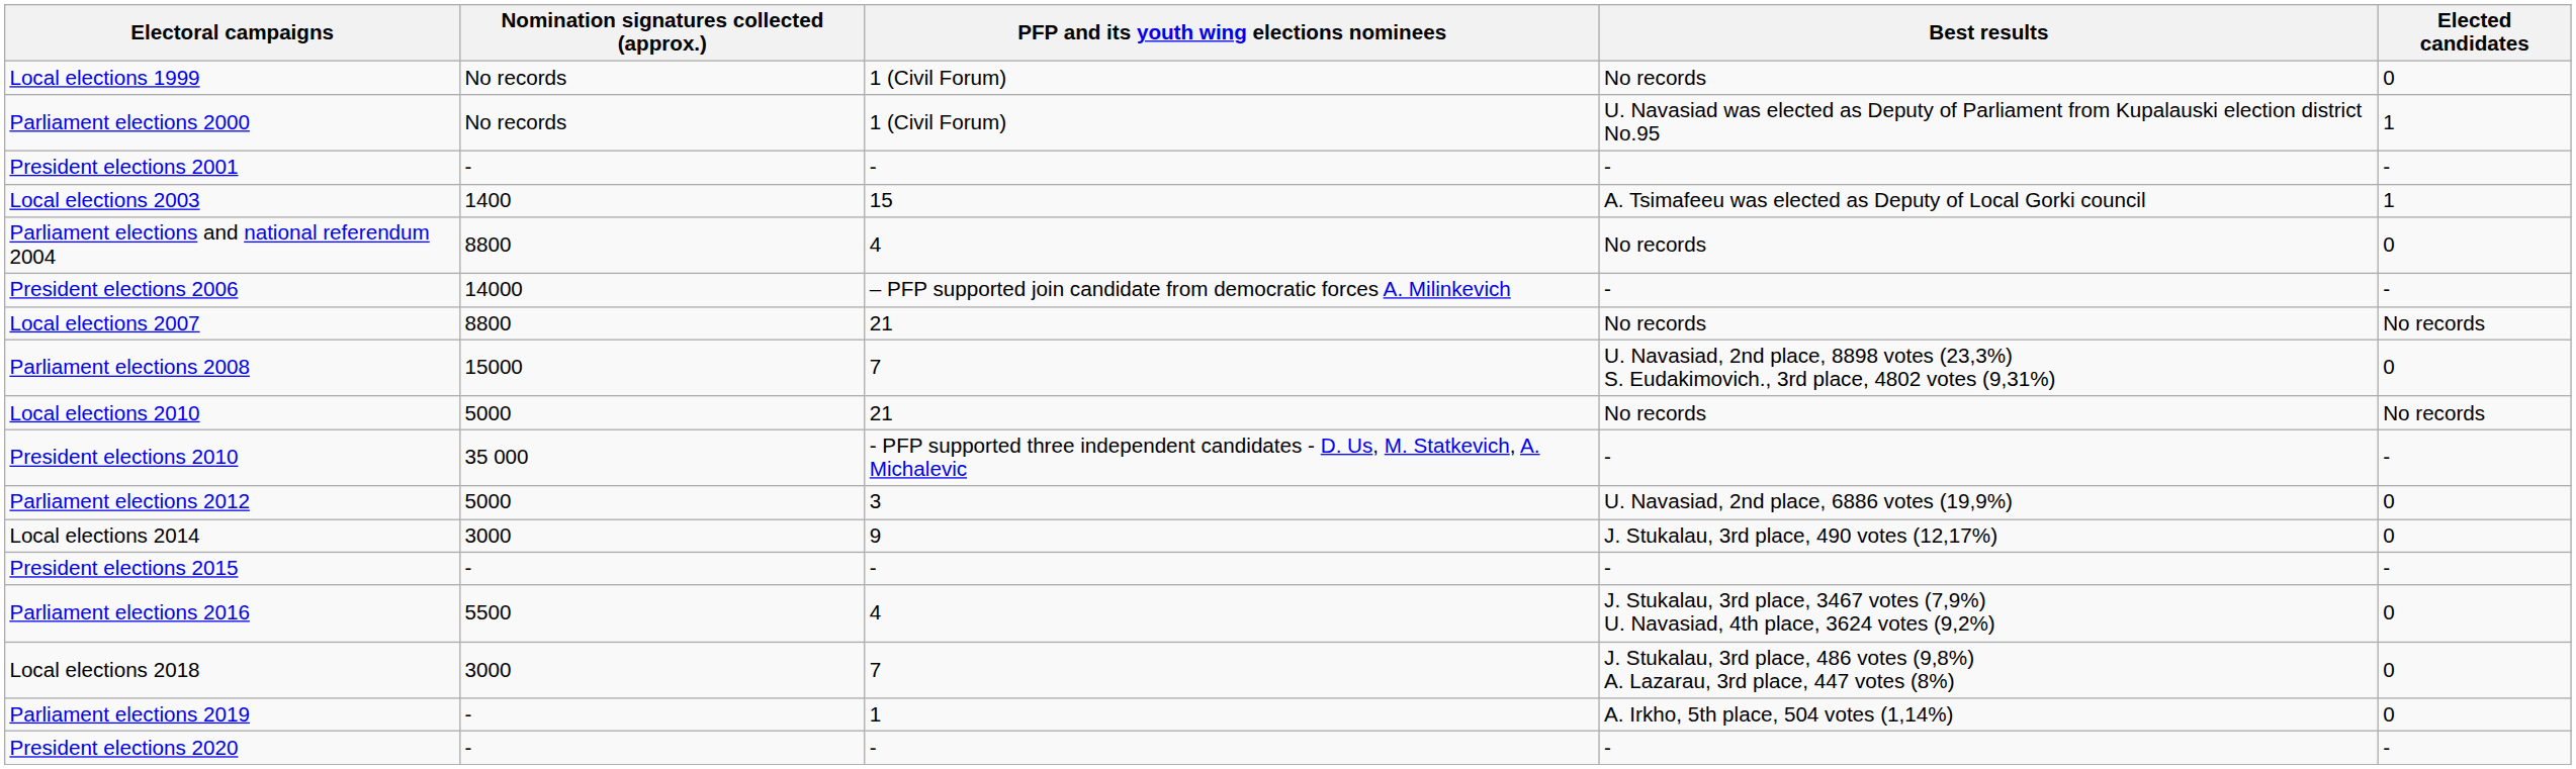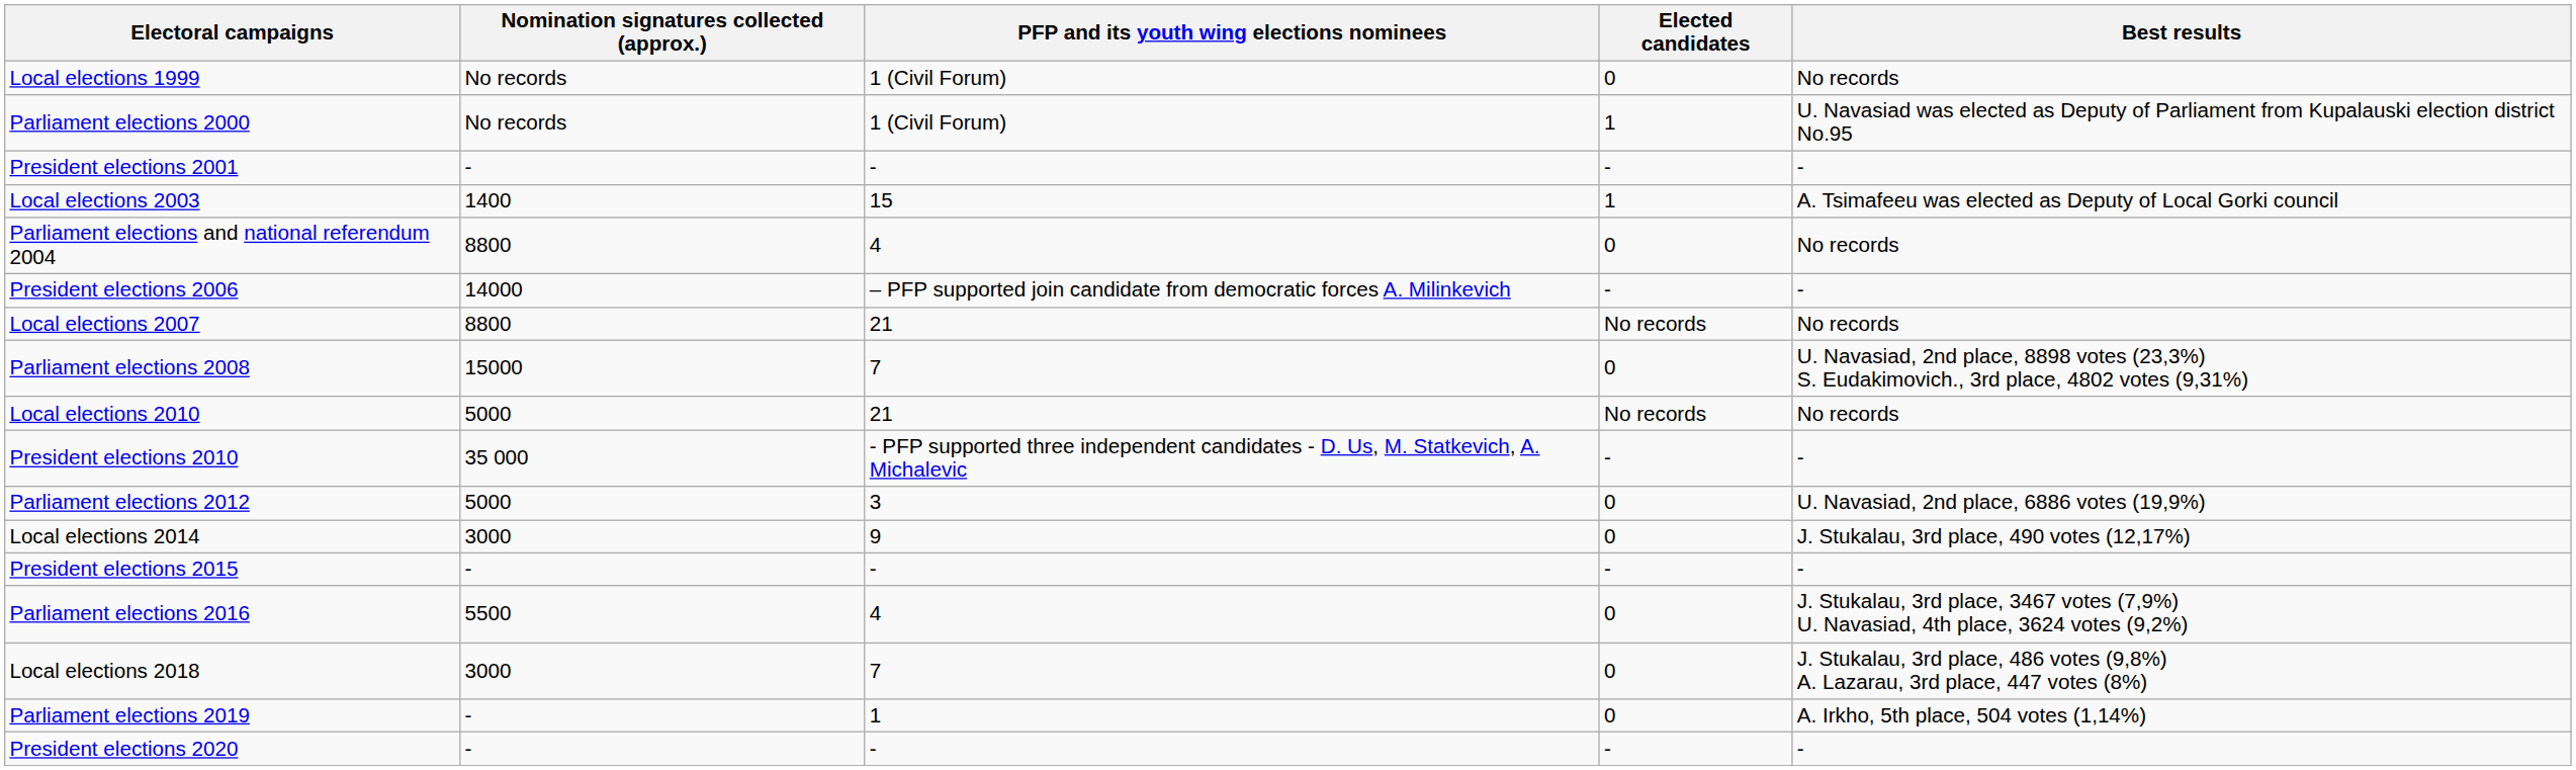 <table class="wikitable">
 <tr>
 <th>Electoral campaigns</th>
 <th>Nomination signatures collected (approx.)</th>
 <th>PFP and its <a href='#'>youth wing</a> elections nominees</th>
+<th>Elected candidates</th>
 <th>Best results</th>
-<th>Elected candidates</th>
 </tr>
 <tr>
 <td><a href='#'>Local elections 1999</a></td>
 <td>No records</td>
 <td>1 (Civil Forum)</td>
+<td>0</td>
 <td>No records</td>
-<td>0</td>
 </tr>
 <tr>
 <td><a href='#'>Parliament elections 2000</a></td>
 <td>No records</td>
 <td>1 (Civil Forum)</td>
+<td>1</td>
 <td>U. Navasiad was elected as Deputy of Parliament from Kupalauski election district No.95</td>
-<td>1</td>
 </tr>
 <tr>
 <td><a href='#'>President elections 2001</a></td>
 <td>-</td>
 <td>-</td>
 <td>-</td>
 <td>-</td>
 </tr>
 <tr>
 <td><a href='#'>Local elections 2003</a></td>
 <td>1400</td>
 <td>15</td>
+<td>1</td>
 <td>A. Tsimafeeu was elected as Deputy of Local Gorki council</td>
-<td>1</td>
 </tr>
 <tr>
 <td><a href='#'>Parliament elections</a> and <a href='#'>national referendum</a> 2004</td>
 <td>8800</td>
 <td>4</td>
+<td>0</td>
 <td>No records</td>
-<td>0</td>
 </tr>
 <tr>
 <td><a href='#'>President elections 2006</a></td>
 <td>14000</td>
 <td>– PFP supported join candidate from democratic forces <a href='#'>A. Milinkevich</a></td>
 <td>-</td>
 <td>-</td>
 </tr>
 <tr>
 <td><a href='#'>Local elections 2007</a></td>
 <td>8800</td>
 <td>21</td>
 <td>No records</td>
 <td>No records</td>
 </tr>
 <tr>
 <td><a href='#'>Parliament elections 2008</a></td>
 <td>15000</td>
 <td>7</td>
+<td>0</td>
 <td>U. Navasiad, 2nd place, 8898 votes (23,3%)<br>S. Eudakimovich., 3rd place, 4802 votes (9,31%)</td>
-<td>0</td>
 </tr>
 <tr>
 <td><a href='#'>Local elections 2010</a></td>
 <td>5000</td>
 <td>21</td>
 <td>No records</td>
 <td>No records</td>
 </tr>
 <tr>
 <td><a href='#'>President elections 2010</a></td>
 <td>35 000</td>
 <td>- PFP supported three independent candidates - <a href='#'>D. Us</a>, <a href='#'>M. Statkevich</a>, <a href='#'>A. Michalevic</a></td>
 <td>-</td>
 <td>-</td>
 </tr>
 <tr>
 <td><a href='#'>Parliament elections 2012</a></td>
 <td>5000</td>
 <td>3</td>
+<td>0</td>
 <td>U. Navasiad, 2nd place, 6886 votes (19,9%)</td>
-<td>0</td>
 </tr>
 <tr>
 <td>Local elections 2014</td>
 <td>3000</td>
 <td>9</td>
+<td>0</td>
 <td>J. Stukalau, 3rd place, 490 votes (12,17%)</td>
-<td>0</td>
 </tr>
 <tr>
 <td><a href='#'>President elections 2015</a></td>
 <td>-</td>
 <td>-</td>
 <td>-</td>
 <td>-</td>
 </tr>
 <tr>
 <td><a href='#'>Parliament elections 2016</a></td>
 <td>5500</td>
 <td>4</td>
+<td>0</td>
 <td>J. Stukalau, 3rd place, 3467 votes (7,9%)<br>U. Navasiad, 4th place, 3624 votes (9,2%)</td>
-<td>0</td>
 </tr>
 <tr>
 <td>Local elections 2018</td>
 <td>3000</td>
 <td>7</td>
+<td>0</td>
 <td>J. Stukalau, 3rd place, 486 votes (9,8%)<br>A. Lazarau, 3rd place, 447 votes (8%)</td>
-<td>0</td>
 </tr>
 <tr>
 <td><a href='#'>Parliament elections 2019</a></td>
 <td>-</td>
 <td>1</td>
+<td>0</td>
 <td>A. Irkho, 5th place, 504 votes (1,14%)</td>
-<td>0</td>
 </tr>
 <tr>
 <td><a href='#'>President elections 2020</a></td>
 <td>-</td>
 <td>-</td>
 <td>-</td>
 <td>-</td>
 </tr>
 </table>
